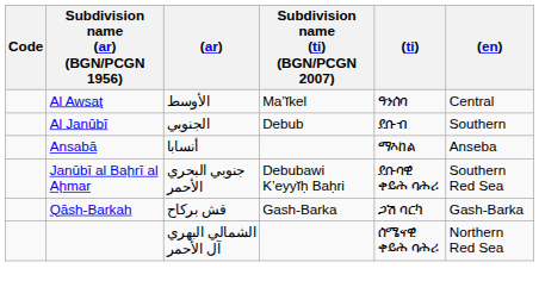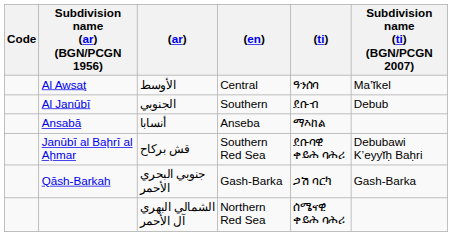 <table class="wikitable sortable">
 <tr>
 <th>Code</th>
 <th>Subdivision name<br>(<a href='#'>ar</a>)<br>(BGN/PCGN 1956)</th>
 <th> (<a href='#'>ar</a>)<br></th>
+<th> (<a href='#'>en</a>)<br></th>
+<th> (<a href='#'>ti</a>)<br></th>
 <th>Subdivision name<br>(<a href='#'>ti</a>)<br>(BGN/PCGN 2007)</th>
-<th> (<a href='#'>ti</a>)<br></th>
-<th> (<a href='#'>en</a>)<br></th>
 </tr>
 <tr>
 <td></td>
 <td><a href='#'>Al Awsaţ</a></td>
 <td>الأوسط</td>
+<td>Central</td>
+<td>ዓንሰባ</td>
 <td>Ma’ĭkel</td>
-<td>ዓንሰባ</td>
-<td>Central</td>
 </tr>
 <tr>
 <td></td>
 <td><a href='#'>Al Janūbī</a></td>
 <td>الجنوبي</td>
+<td>Southern</td>
+<td>ደቡብ</td>
 <td>Debub</td>
-<td>ደቡብ</td>
-<td>Southern</td>
 </tr>
 <tr>
 <td></td>
 <td><a href='#'>Ansabā</a></td>
 <td>أنسابا</td>
+<td>Anseba</td>
+<td>ማእከል</td>
 <td></td>
-<td>ማእከል</td>
-<td>Anseba</td>
 </tr>
 <tr>
 <td></td>
 <td><a href='#'>Janūbī al Baḩrī al Aḩmar</a></td>
-<td>جنوبي البحري الأحمر</td>
+<td>قش بركاح</td>
+<td>Southern Red Sea</td>
+<td>ደቡባዊ ቀይሕ ባሕሪ</td>
 <td>Debubawi K’eyyĭḥ Baḥri</td>
-<td>ደቡባዊ ቀይሕ ባሕሪ</td>
-<td>Southern Red Sea</td>
 </tr>
 <tr>
 <td></td>
 <td><a href='#'>Qāsh-Barkah</a></td>
-<td>قش بركاح</td>
+<td>جنوبي البحري الأحمر</td>
 <td>Gash-Barka</td>
 <td>ጋሽ ባርካ</td>
 <td>Gash-Barka</td>
 </tr>
 <tr>
 <td></td>
 <td></td>
 <td>الشمالي البهري آل الأحمر</td>
+<td>Northern Red Sea</td>
+<td>ሰሜናዊ ቀይሕ ባሕሪ</td>
 <td></td>
-<td>ሰሜናዊ ቀይሕ ባሕሪ</td>
-<td>Northern Red Sea</td>
 </tr>
 </table>
